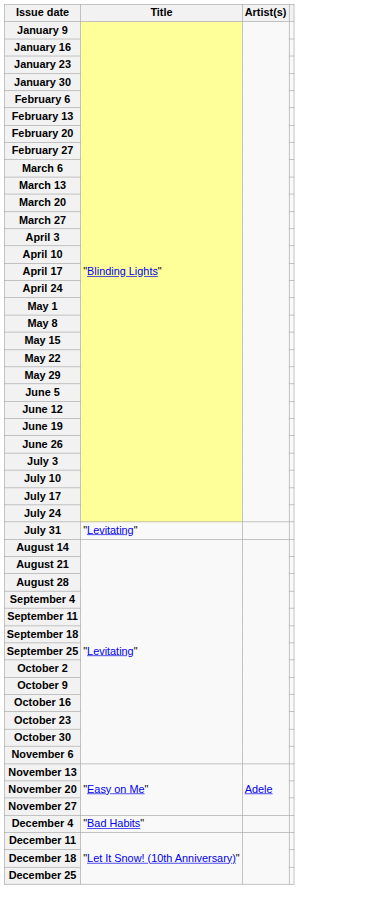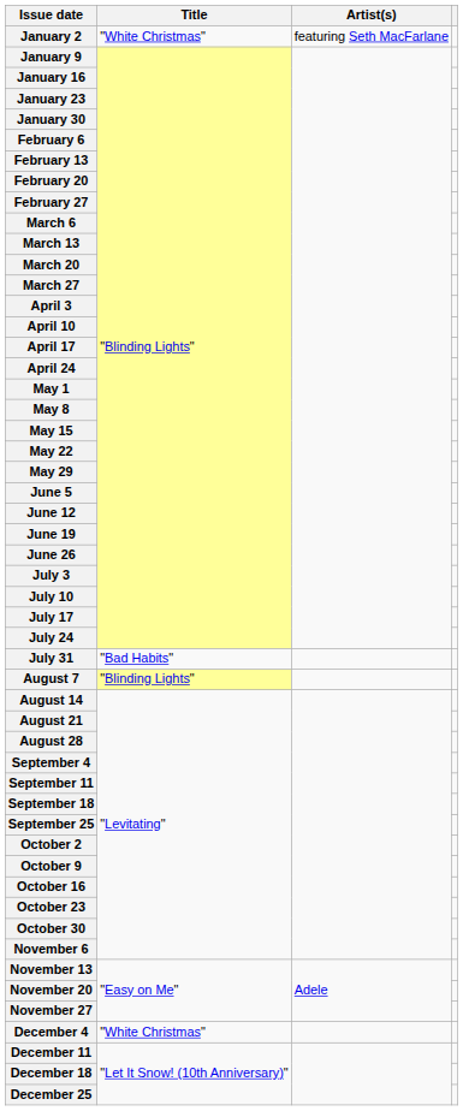 <table class="wikitable sortable plainrowheaders">
 <tr>
 <th scope=col>Issue date</th>
 <th scope=col>Title</th>
 <th scope=col>Artist(s)</th>
 <th scope=col class=unsortable></th>
+</tr>
+<tr>
+<th scope="row">January 2</th>
+<td>"<a href='#'>White Christmas</a>"</td>
+<td> featuring <a href='#'>Seth MacFarlane</a></td>
+<td align=center></td>
 </tr>
 <tr>
 <th scope="row">January 9</th>
 <td style="background-color:#FFFF99" rowspan="29">"<a href='#'>Blinding Lights</a>" </td>
 <td rowspan="29"></td>
 <td align=center></td>
 </tr>
 <tr>
 <th scope="row">January 16</th>
 <td align=center></td>
 </tr>
 <tr>
 <th scope="row">January 23</th>
 <td align=center></td>
 </tr>
 <tr>
 <th scope="row">January 30</th>
 <td align=center></td>
 </tr>
 <tr>
 <th scope="row">February 6</th>
 <td align=center></td>
 </tr>
 <tr>
 <th scope="row">February 13</th>
 <td align=center></td>
 </tr>
 <tr>
 <th scope="row">February 20</th>
 <td align=center></td>
 </tr>
 <tr>
 <th scope="row">February 27</th>
 <td align=center></td>
 </tr>
 <tr>
 <th scope="row">March 6</th>
 <td align=center></td>
 </tr>
 <tr>
 <th scope="row">March 13</th>
 <td align=center></td>
 </tr>
 <tr>
 <th scope="row">March 20</th>
 <td align=center></td>
 </tr>
 <tr>
 <th scope="row">March 27</th>
 <td align=center></td>
 </tr>
 <tr>
 <th scope="row">April 3</th>
 <td align=center></td>
 </tr>
 <tr>
 <th scope="row">April 10</th>
 <td align=center></td>
 </tr>
 <tr>
 <th scope="row">April 17</th>
 <td align=center></td>
 </tr>
 <tr>
 <th scope="row">April 24</th>
 <td align=center></td>
 </tr>
 <tr>
 <th scope="row">May 1</th>
 <td align=center></td>
 </tr>
 <tr>
 <th scope="row">May 8</th>
 <td align=center></td>
 </tr>
 <tr>
 <th scope="row">May 15</th>
 <td align=center></td>
 </tr>
 <tr>
 <th scope="row">May 22</th>
 <td align=center></td>
 </tr>
 <tr>
 <th scope="row">May 29</th>
 <td align=center></td>
 </tr>
 <tr>
 <th scope="row">June 5</th>
 <td align=center></td>
 </tr>
 <tr>
 <th scope="row">June 12</th>
 <td align=center></td>
 </tr>
 <tr>
 <th scope="row">June 19</th>
 <td align=center></td>
 </tr>
 <tr>
 <th scope="row">June 26</th>
 <td align=center></td>
 </tr>
 <tr>
 <th scope="row">July 3</th>
 <td align=center></td>
 </tr>
 <tr>
 <th scope="row">July 10</th>
 <td align=center></td>
 </tr>
 <tr>
 <th scope="row">July 17</th>
 <td align=center></td>
 </tr>
 <tr>
 <th scope="row">July 24</th>
 <td align=center></td>
 </tr>
 <tr>
 <th scope="row">July 31</th>
-<td>"<a href='#'>Levitating</a>"</td>
+<td>"<a href='#'>Bad Habits</a>"</td>
+<td></td>
+<td align=center></td>
+</tr>
+<tr>
+<th scope="row">August 7</th>
+<td style="background-color:#FFFF99">"<a href='#'>Blinding Lights</a>" </td>
 <td></td>
 <td align=center></td>
 </tr>
 <tr>
 <th scope="row">August 14</th>
 <td rowspan="13">"<a href='#'>Levitating</a>"</td>
 <td rowspan="13"></td>
 <td align=center></td>
 </tr>
 <tr>
 <th scope="row">August 21</th>
 <td align=center></td>
 </tr>
 <tr>
 <th scope="row">August 28</th>
 <td align=center></td>
 </tr>
 <tr>
 <th scope="row">September 4</th>
 <td align=center></td>
 </tr>
 <tr>
 <th scope="row">September 11</th>
 <td align=center></td>
 </tr>
 <tr>
 <th scope="row">September 18</th>
 <td align=center></td>
 </tr>
 <tr>
 <th scope="row">September 25</th>
 <td align=center></td>
 </tr>
 <tr>
 <th scope="row">October 2</th>
 <td align=center></td>
 </tr>
 <tr>
 <th scope="row">October 9</th>
 <td align=center></td>
 </tr>
 <tr>
 <th scope="row">October 16</th>
 <td align=center></td>
 </tr>
 <tr>
 <th scope="row">October 23</th>
 <td align=center></td>
 </tr>
 <tr>
 <th scope="row">October 30</th>
 <td align=center></td>
 </tr>
 <tr>
 <th scope="row">November 6</th>
 <td align=center></td>
 </tr>
 <tr>
 <th scope="row">November 13</th>
 <td rowspan="3">"<a href='#'>Easy on Me</a>"</td>
 <td rowspan="3"><a href='#'>Adele</a></td>
 <td align=center></td>
 </tr>
 <tr>
 <th scope="row">November 20</th>
 <td align=center></td>
 </tr>
 <tr>
 <th scope="row">November 27</th>
 <td align=center></td>
 </tr>
 <tr>
 <th scope="row">December 4</th>
-<td>"<a href='#'>Bad Habits</a>"</td>
+<td>"<a href='#'>White Christmas</a>"</td>
 <td></td>
 <td align=center></td>
 </tr>
 <tr>
 <th scope="row">December 11</th>
 <td rowspan="3">"<a href='#'>Let It Snow! (10th Anniversary)</a>"</td>
 <td rowspan="3"></td>
 <td align=center></td>
 </tr>
 <tr>
 <th scope="row">December 18</th>
 <td align=center></td>
 </tr>
 <tr>
 <th scope="row">December 25</th>
 <td align=center></td>
 </tr>
 </table>
